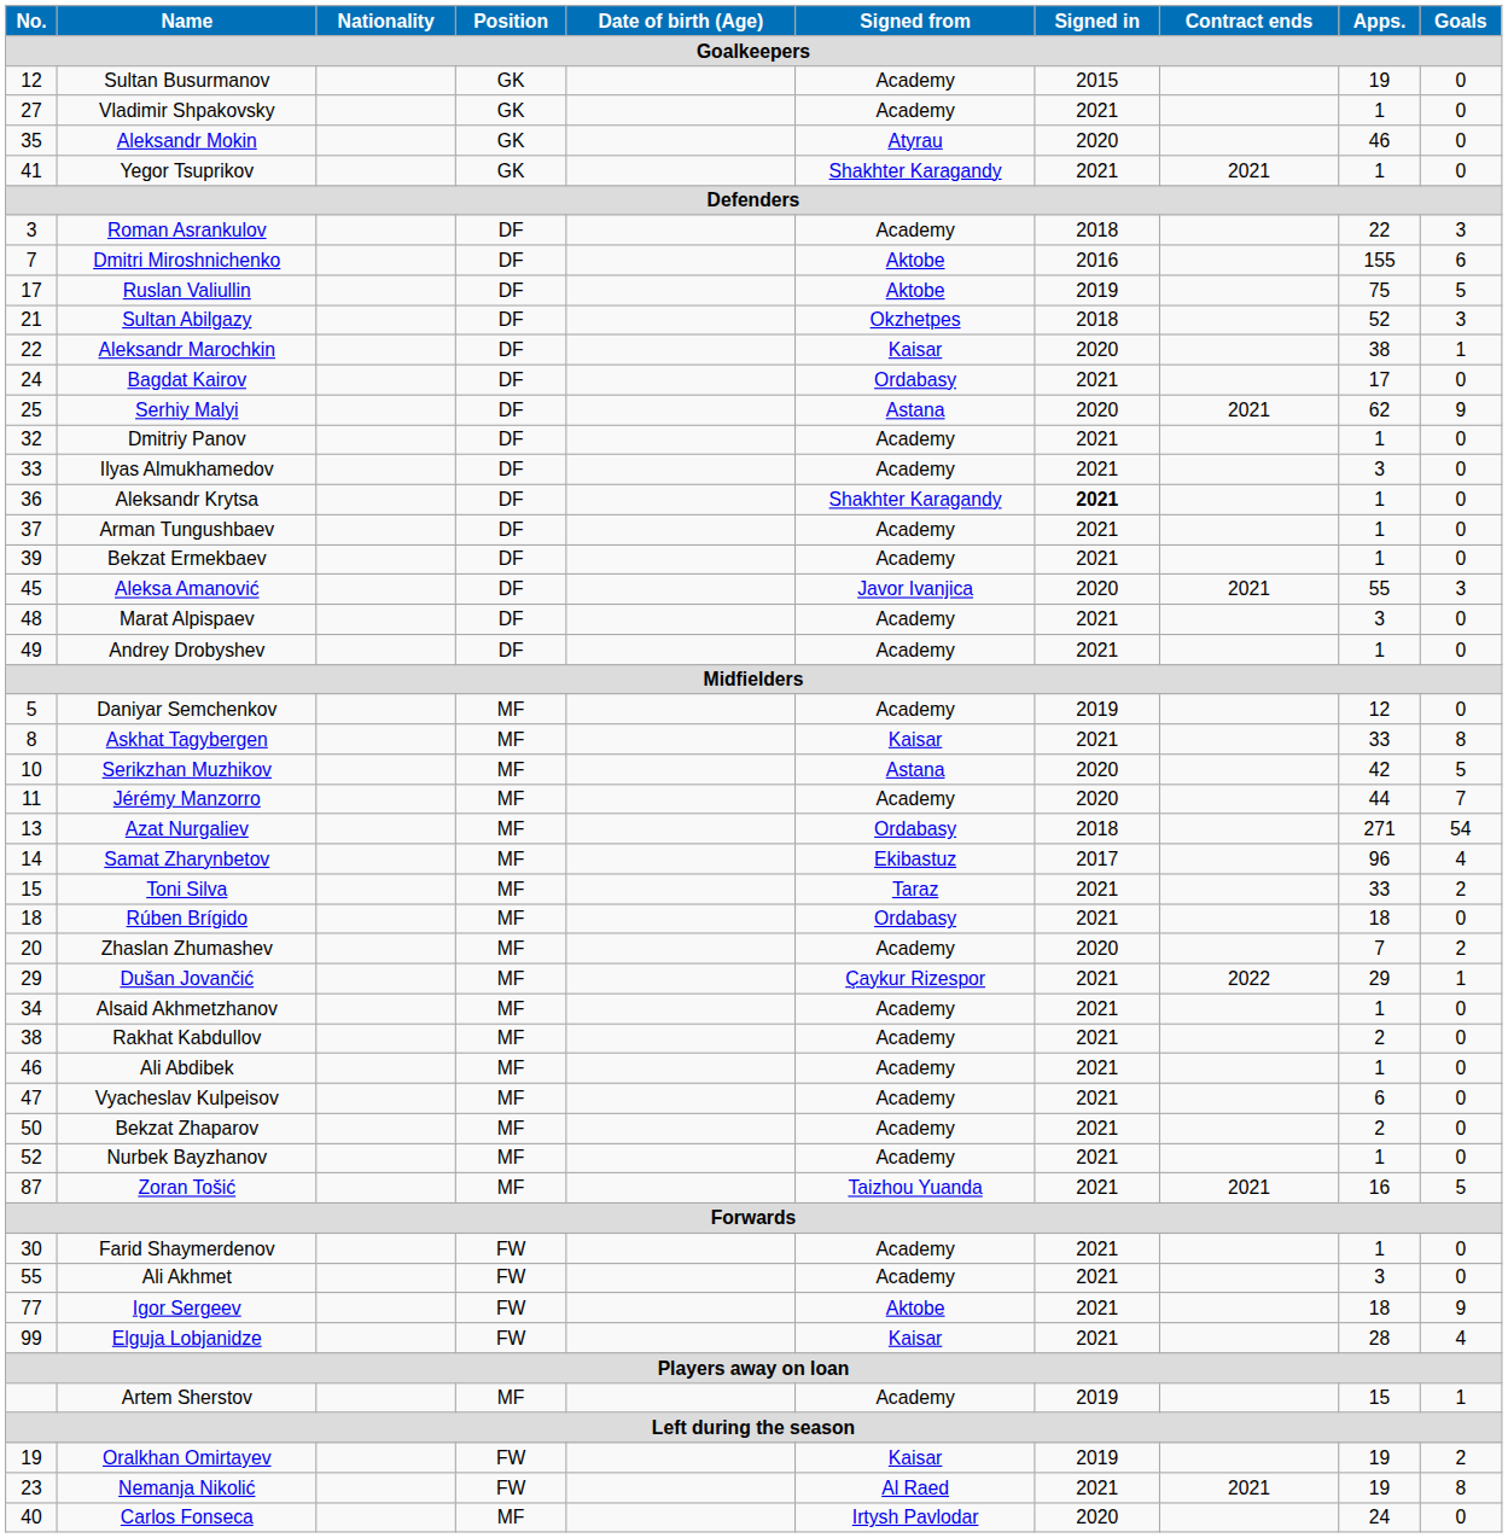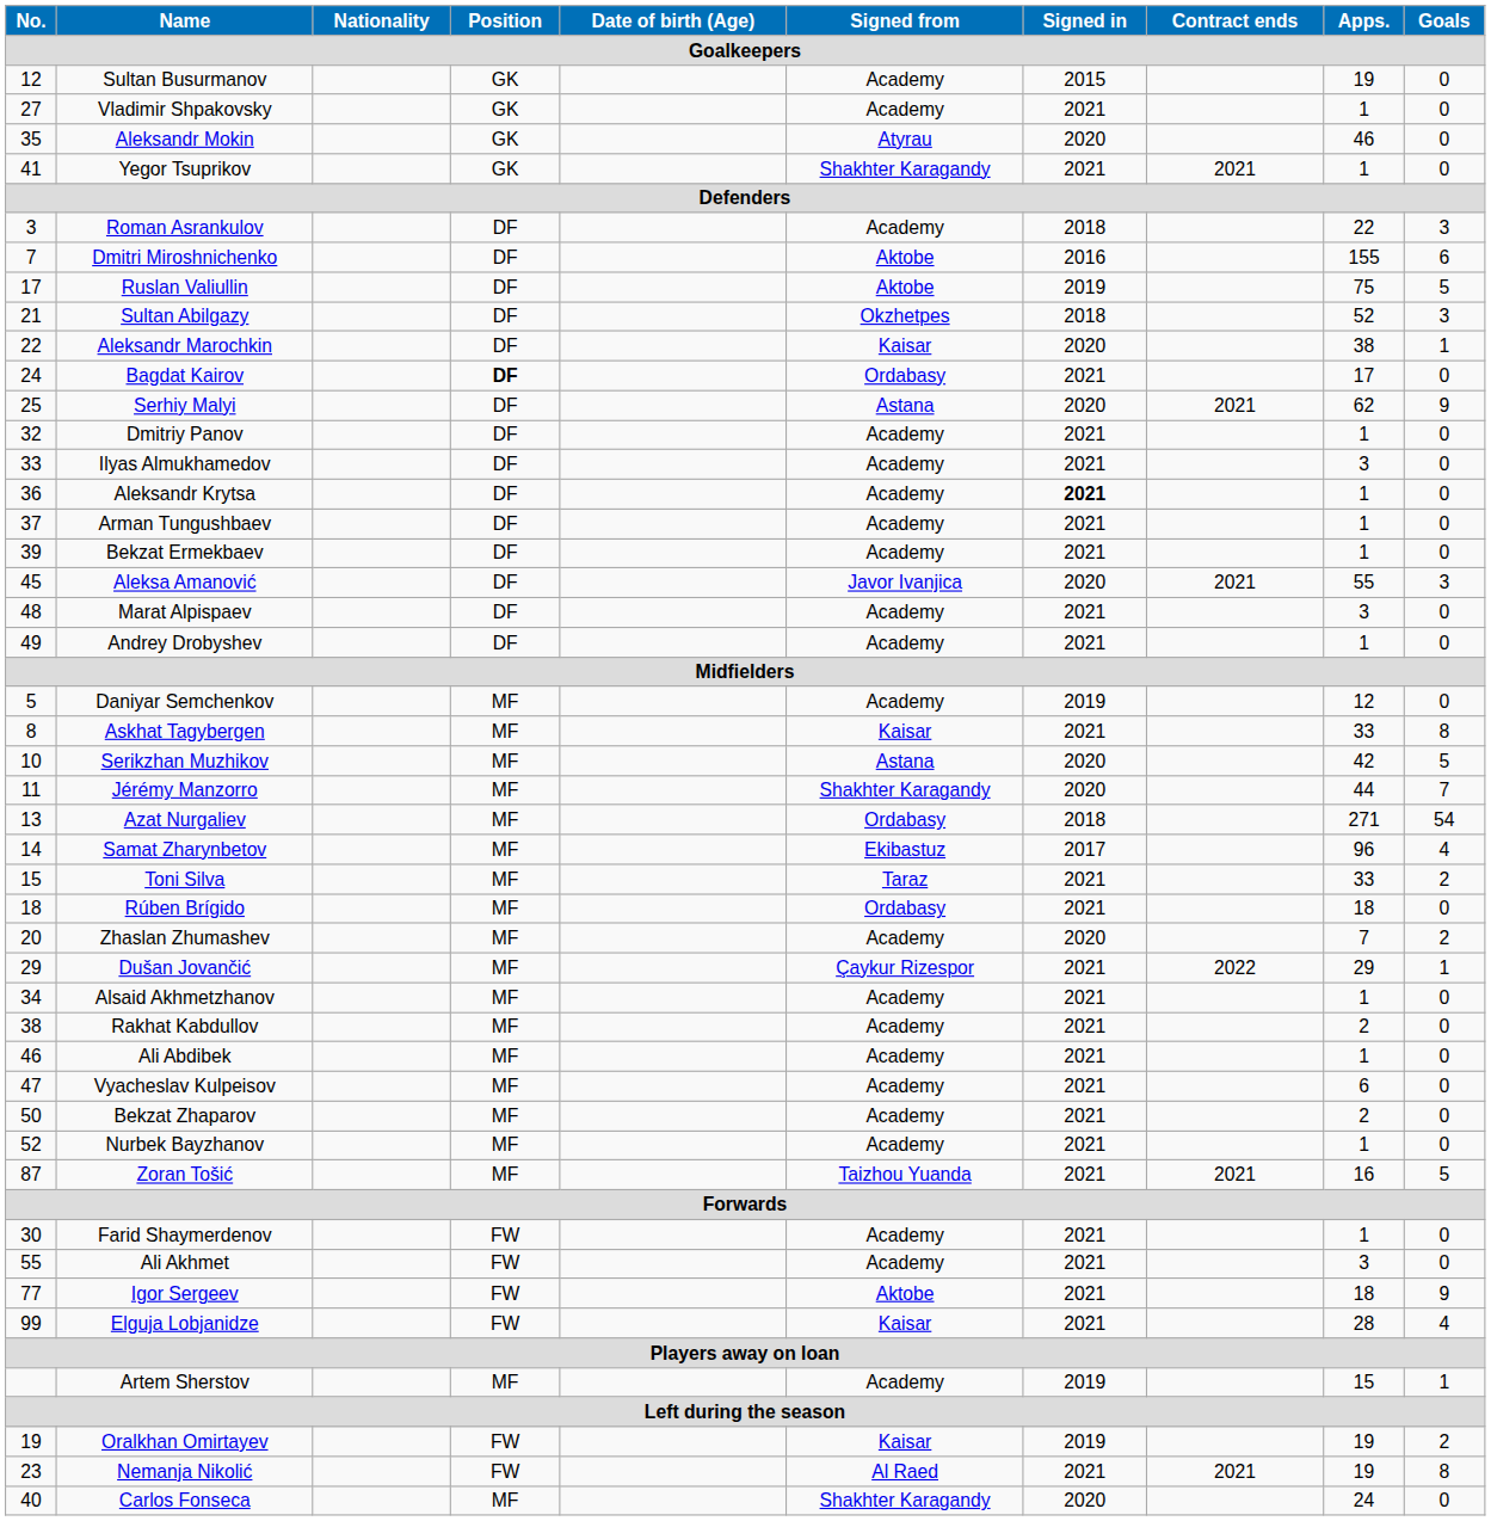 <table class="wikitable"  style="text-align:center; font-size:90%; width:90%;">
 <tr>
 <th style="background:#0070B8; color:#FFFFFF; text-align:center;">No.</th>
 <th style="background:#0070B8; color:#FFFFFF; text-align:center;">Name</th>
 <th style="background:#0070B8; color:#FFFFFF; text-align:center;">Nationality</th>
 <th style="background:#0070B8; color:#FFFFFF; text-align:center;">Position</th>
 <th style="background:#0070B8; color:#FFFFFF; text-align:center;">Date of birth (Age)</th>
 <th style="background:#0070B8; color:#FFFFFF; text-align:center;">Signed from</th>
 <th style="background:#0070B8; color:#FFFFFF; text-align:center;">Signed in</th>
 <th style="background:#0070B8; color:#FFFFFF; text-align:center;">Contract ends</th>
 <th style="background:#0070B8; color:#FFFFFF; text-align:center;">Apps.</th>
 <th style="background:#0070B8; color:#FFFFFF; text-align:center;">Goals</th>
 </tr>
 <tr>
 <th colspan="11"  style="background:#dcdcdc; text-align:center;">Goalkeepers</th>
 </tr>
 <tr>
 <td>12</td>
 <td>Sultan Busurmanov</td>
 <td></td>
 <td>GK</td>
 <td></td>
 <td>Academy</td>
 <td>2015</td>
 <td></td>
 <td>19</td>
 <td>0</td>
 </tr>
 <tr>
 <td>27</td>
 <td>Vladimir Shpakovsky</td>
 <td></td>
 <td>GK</td>
 <td></td>
 <td>Academy</td>
 <td>2021</td>
 <td></td>
 <td>1</td>
 <td>0</td>
 </tr>
 <tr>
 <td>35</td>
 <td><a href='#'>Aleksandr Mokin</a></td>
 <td></td>
 <td>GK</td>
 <td></td>
 <td><a href='#'>Atyrau</a></td>
 <td>2020</td>
 <td></td>
 <td>46</td>
 <td>0</td>
 </tr>
 <tr>
 <td>41</td>
 <td>Yegor Tsuprikov</td>
 <td></td>
 <td>GK</td>
 <td></td>
 <td><a href='#'>Shakhter Karagandy</a></td>
 <td>2021</td>
 <td>2021</td>
 <td>1</td>
 <td>0</td>
 </tr>
 <tr>
 <th colspan="11"  style="background:#dcdcdc; text-align:center;">Defenders</th>
 </tr>
 <tr>
 <td>3</td>
 <td><a href='#'>Roman Asrankulov</a></td>
 <td></td>
 <td>DF</td>
 <td></td>
 <td>Academy</td>
 <td>2018</td>
 <td></td>
 <td>22</td>
 <td>3</td>
 </tr>
 <tr>
 <td>7</td>
 <td><a href='#'>Dmitri Miroshnichenko</a></td>
 <td></td>
 <td>DF</td>
 <td></td>
 <td><a href='#'>Aktobe</a></td>
 <td>2016</td>
 <td></td>
 <td>155</td>
 <td>6</td>
 </tr>
 <tr>
 <td>17</td>
 <td><a href='#'>Ruslan Valiullin</a></td>
 <td></td>
 <td>DF</td>
 <td></td>
 <td><a href='#'>Aktobe</a></td>
 <td>2019</td>
 <td></td>
 <td>75</td>
 <td>5</td>
 </tr>
 <tr>
 <td>21</td>
 <td><a href='#'>Sultan Abilgazy</a></td>
 <td></td>
 <td>DF</td>
 <td></td>
 <td><a href='#'>Okzhetpes</a></td>
 <td>2018</td>
 <td></td>
 <td>52</td>
 <td>3</td>
 </tr>
 <tr>
 <td>22</td>
 <td><a href='#'>Aleksandr Marochkin</a></td>
 <td></td>
 <td>DF</td>
 <td></td>
 <td><a href='#'>Kaisar</a></td>
 <td>2020</td>
 <td></td>
 <td>38</td>
 <td>1</td>
 </tr>
 <tr>
 <td>24</td>
 <td><a href='#'>Bagdat Kairov</a></td>
 <td></td>
-<td>DF</td>
+<td><strong>DF</strong></td>
 <td></td>
 <td><a href='#'>Ordabasy</a></td>
 <td>2021</td>
 <td></td>
 <td>17</td>
 <td>0</td>
 </tr>
 <tr>
 <td>25</td>
 <td><a href='#'>Serhiy Malyi</a></td>
 <td></td>
 <td>DF</td>
 <td></td>
 <td><a href='#'>Astana</a></td>
 <td>2020</td>
 <td>2021</td>
 <td>62</td>
 <td>9</td>
 </tr>
 <tr>
 <td>32</td>
 <td>Dmitriy Panov</td>
 <td></td>
 <td>DF</td>
 <td></td>
 <td>Academy</td>
 <td>2021</td>
 <td></td>
 <td>1</td>
 <td>0</td>
 </tr>
 <tr>
 <td>33</td>
 <td>Ilyas Almukhamedov</td>
 <td></td>
 <td>DF</td>
 <td></td>
 <td>Academy</td>
 <td>2021</td>
 <td></td>
 <td>3</td>
 <td>0</td>
 </tr>
 <tr>
 <td>36</td>
 <td>Aleksandr Krytsa</td>
 <td></td>
 <td>DF</td>
 <td></td>
-<td><a href='#'>Shakhter Karagandy</a></td>
+<td>Academy</td>
 <td><strong>2021</strong></td>
 <td></td>
 <td>1</td>
 <td>0</td>
 </tr>
 <tr>
 <td>37</td>
 <td>Arman Tungushbaev</td>
 <td></td>
 <td>DF</td>
 <td></td>
 <td>Academy</td>
 <td>2021</td>
 <td></td>
 <td>1</td>
 <td>0</td>
 </tr>
 <tr>
 <td>39</td>
 <td>Bekzat Ermekbaev</td>
 <td></td>
 <td>DF</td>
 <td></td>
 <td>Academy</td>
 <td>2021</td>
 <td></td>
 <td>1</td>
 <td>0</td>
 </tr>
 <tr>
 <td>45</td>
 <td><a href='#'>Aleksa Amanović</a></td>
 <td></td>
 <td>DF</td>
 <td></td>
 <td><a href='#'>Javor Ivanjica</a></td>
 <td>2020</td>
 <td>2021</td>
 <td>55</td>
 <td>3</td>
 </tr>
 <tr>
 <td>48</td>
 <td>Marat Alpispaev</td>
 <td></td>
 <td>DF</td>
 <td></td>
 <td>Academy</td>
 <td>2021</td>
 <td></td>
 <td>3</td>
 <td>0</td>
 </tr>
 <tr>
 <td>49</td>
 <td>Andrey Drobyshev</td>
 <td></td>
 <td>DF</td>
 <td></td>
 <td>Academy</td>
 <td>2021</td>
 <td></td>
 <td>1</td>
 <td>0</td>
 </tr>
 <tr>
 <th colspan="11"  style="background:#dcdcdc; text-align:center;">Midfielders</th>
 </tr>
 <tr>
 <td>5</td>
 <td>Daniyar Semchenkov</td>
 <td></td>
 <td>MF</td>
 <td></td>
 <td>Academy</td>
 <td>2019</td>
 <td></td>
 <td>12</td>
 <td>0</td>
 </tr>
 <tr>
 <td>8</td>
 <td><a href='#'>Askhat Tagybergen</a></td>
 <td></td>
 <td>MF</td>
 <td></td>
 <td><a href='#'>Kaisar</a></td>
 <td>2021</td>
 <td></td>
 <td>33</td>
 <td>8</td>
 </tr>
 <tr>
 <td>10</td>
 <td><a href='#'>Serikzhan Muzhikov</a></td>
 <td></td>
 <td>MF</td>
 <td></td>
 <td><a href='#'>Astana</a></td>
 <td>2020</td>
 <td></td>
 <td>42</td>
 <td>5</td>
 </tr>
 <tr>
 <td>11</td>
 <td><a href='#'>Jérémy Manzorro</a></td>
 <td></td>
 <td>MF</td>
 <td></td>
-<td>Academy</td>
+<td><a href='#'>Shakhter Karagandy</a></td>
 <td>2020</td>
 <td></td>
 <td>44</td>
 <td>7</td>
 </tr>
 <tr>
 <td>13</td>
 <td><a href='#'>Azat Nurgaliev</a></td>
 <td></td>
 <td>MF</td>
 <td></td>
 <td><a href='#'>Ordabasy</a></td>
 <td>2018</td>
 <td></td>
 <td>271</td>
 <td>54</td>
 </tr>
 <tr>
 <td>14</td>
 <td><a href='#'>Samat Zharynbetov</a></td>
 <td></td>
 <td>MF</td>
 <td></td>
 <td><a href='#'>Ekibastuz</a></td>
 <td>2017</td>
 <td></td>
 <td>96</td>
 <td>4</td>
 </tr>
 <tr>
 <td>15</td>
 <td><a href='#'>Toni Silva</a></td>
 <td></td>
 <td>MF</td>
 <td></td>
 <td><a href='#'>Taraz</a></td>
 <td>2021</td>
 <td></td>
 <td>33</td>
 <td>2</td>
 </tr>
 <tr>
 <td>18</td>
 <td><a href='#'>Rúben Brígido</a></td>
 <td></td>
 <td>MF</td>
 <td></td>
 <td><a href='#'>Ordabasy</a></td>
 <td>2021</td>
 <td></td>
 <td>18</td>
 <td>0</td>
 </tr>
 <tr>
 <td>20</td>
 <td>Zhaslan Zhumashev</td>
 <td></td>
 <td>MF</td>
 <td></td>
 <td>Academy</td>
 <td>2020</td>
 <td></td>
 <td>7</td>
 <td>2</td>
 </tr>
 <tr>
 <td>29</td>
 <td><a href='#'>Dušan Jovančić</a></td>
 <td></td>
 <td>MF</td>
 <td></td>
 <td><a href='#'>Çaykur Rizespor</a></td>
 <td>2021</td>
 <td>2022</td>
 <td>29</td>
 <td>1</td>
 </tr>
 <tr>
 <td>34</td>
 <td>Alsaid Akhmetzhanov</td>
 <td></td>
 <td>MF</td>
 <td></td>
 <td>Academy</td>
 <td>2021</td>
 <td></td>
 <td>1</td>
 <td>0</td>
 </tr>
 <tr>
 <td>38</td>
 <td>Rakhat Kabdullov</td>
 <td></td>
 <td>MF</td>
 <td></td>
 <td>Academy</td>
 <td>2021</td>
 <td></td>
 <td>2</td>
 <td>0</td>
 </tr>
 <tr>
 <td>46</td>
 <td>Ali Abdibek</td>
 <td></td>
 <td>MF</td>
 <td></td>
 <td>Academy</td>
 <td>2021</td>
 <td></td>
 <td>1</td>
 <td>0</td>
 </tr>
 <tr>
 <td>47</td>
 <td>Vyacheslav Kulpeisov</td>
 <td></td>
 <td>MF</td>
 <td></td>
 <td>Academy</td>
 <td>2021</td>
 <td></td>
 <td>6</td>
 <td>0</td>
 </tr>
 <tr>
 <td>50</td>
 <td>Bekzat Zhaparov</td>
 <td></td>
 <td>MF</td>
 <td></td>
 <td>Academy</td>
 <td>2021</td>
 <td></td>
 <td>2</td>
 <td>0</td>
 </tr>
 <tr>
 <td>52</td>
 <td>Nurbek Bayzhanov</td>
 <td></td>
 <td>MF</td>
 <td></td>
 <td>Academy</td>
 <td>2021</td>
 <td></td>
 <td>1</td>
 <td>0</td>
 </tr>
 <tr>
 <td>87</td>
 <td><a href='#'>Zoran Tošić</a></td>
 <td></td>
 <td>MF</td>
 <td></td>
 <td><a href='#'>Taizhou Yuanda</a></td>
 <td>2021</td>
 <td>2021</td>
 <td>16</td>
 <td>5</td>
 </tr>
 <tr>
 <th colspan="11"  style="background:#dcdcdc; text-align:center;">Forwards</th>
 </tr>
 <tr>
 <td>30</td>
 <td>Farid Shaymerdenov</td>
 <td></td>
 <td>FW</td>
 <td></td>
 <td>Academy</td>
 <td>2021</td>
 <td></td>
 <td>1</td>
 <td>0</td>
 </tr>
 <tr>
 <td>55</td>
 <td>Ali Akhmet</td>
 <td></td>
 <td>FW</td>
 <td></td>
 <td>Academy</td>
 <td>2021</td>
 <td></td>
 <td>3</td>
 <td>0</td>
 </tr>
 <tr>
 <td>77</td>
 <td><a href='#'>Igor Sergeev</a></td>
 <td></td>
 <td>FW</td>
 <td></td>
 <td><a href='#'>Aktobe</a></td>
 <td>2021</td>
 <td></td>
 <td>18</td>
 <td>9</td>
 </tr>
 <tr>
 <td>99</td>
 <td><a href='#'>Elguja Lobjanidze</a></td>
 <td></td>
 <td>FW</td>
 <td></td>
 <td><a href='#'>Kaisar</a></td>
 <td>2021</td>
 <td></td>
 <td>28</td>
 <td>4</td>
 </tr>
 <tr>
 <th colspan="11"  style="background:#dcdcdc; text-align:center;">Players away on loan</th>
 </tr>
 <tr>
 <td></td>
 <td>Artem Sherstov</td>
 <td></td>
 <td>MF</td>
 <td></td>
 <td>Academy</td>
 <td>2019</td>
 <td></td>
 <td>15</td>
 <td>1</td>
 </tr>
 <tr>
 <th colspan="11"  style="background:#dcdcdc; text-align:center;">Left during the season</th>
 </tr>
 <tr>
 <td>19</td>
 <td><a href='#'>Oralkhan Omirtayev</a></td>
 <td></td>
 <td>FW</td>
 <td></td>
 <td><a href='#'>Kaisar</a></td>
 <td>2019</td>
 <td></td>
 <td>19</td>
 <td>2</td>
 </tr>
 <tr>
 <td>23</td>
 <td><a href='#'>Nemanja Nikolić</a></td>
 <td></td>
 <td>FW</td>
 <td></td>
 <td><a href='#'>Al Raed</a></td>
 <td>2021</td>
 <td>2021</td>
 <td>19</td>
 <td>8</td>
 </tr>
 <tr>
 <td>40</td>
 <td><a href='#'>Carlos Fonseca</a></td>
 <td></td>
 <td>MF</td>
 <td></td>
-<td><a href='#'>Irtysh Pavlodar</a></td>
+<td><a href='#'>Shakhter Karagandy</a></td>
 <td>2020</td>
 <td></td>
 <td>24</td>
 <td>0</td>
 </tr>
 </table>
